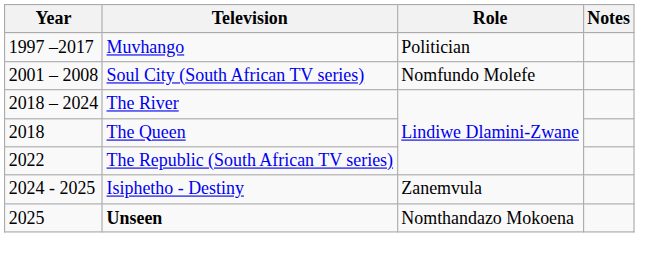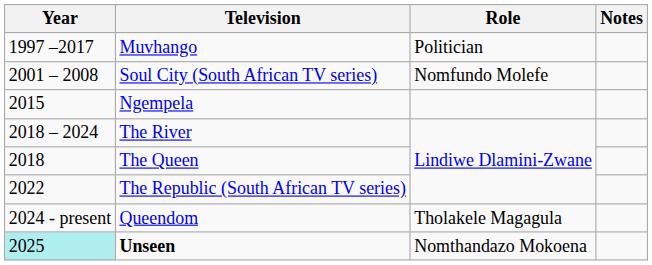 <table class="wikitable">
 <tr>
 <th>Year</th>
 <th>Television</th>
 <th>Role</th>
 <th>Notes</th>
 </tr>
 <tr>
 <td>1997 –2017</td>
 <td><a href='#'>Muvhango</a></td>
 <td>Politician</td>
 <td></td>
 </tr>
 <tr>
 <td>2001 – 2008</td>
 <td><a href='#'>Soul City (South African TV series)</a></td>
 <td>Nomfundo Molefe</td>
 <td></td>
 </tr>
 <tr>
+<td>2015</td>
+<td><a href='#'>Ngempela</a></td>
+<td></td>
+<td></td>
+</tr>
+<tr>
 <td>2018 – 2024</td>
 <td><a href='#'>The River</a></td>
 <td rowspan="3"><a href='#'>Lindiwe Dlamini-Zwane</a></td>
 <td></td>
 </tr>
 <tr>
 <td>2018</td>
 <td><a href='#'>The Queen</a></td>
 <td></td>
 </tr>
 <tr>
 <td>2022</td>
 <td><a href='#'>The Republic (South African TV series)</a></td>
 <td></td>
 </tr>
 <tr>
-<td>2024 - 2025</td>
-<td><a href='#'>Isiphetho - Destiny</a></td>
-<td>Zanemvula</td>
+<td>2024 - present</td>
+<td><a href='#'>Queendom</a></td>
+<td>Tholakele Magagula</td>
 <td></td>
 </tr>
 <tr>
-<td>2025</td>
+<td style="background: paleturquoise;">2025</td>
 <td><strong>Unseen</strong></td>
 <td>Nomthandazo Mokoena</td>
 <td></td>
 </tr>
 </table>
